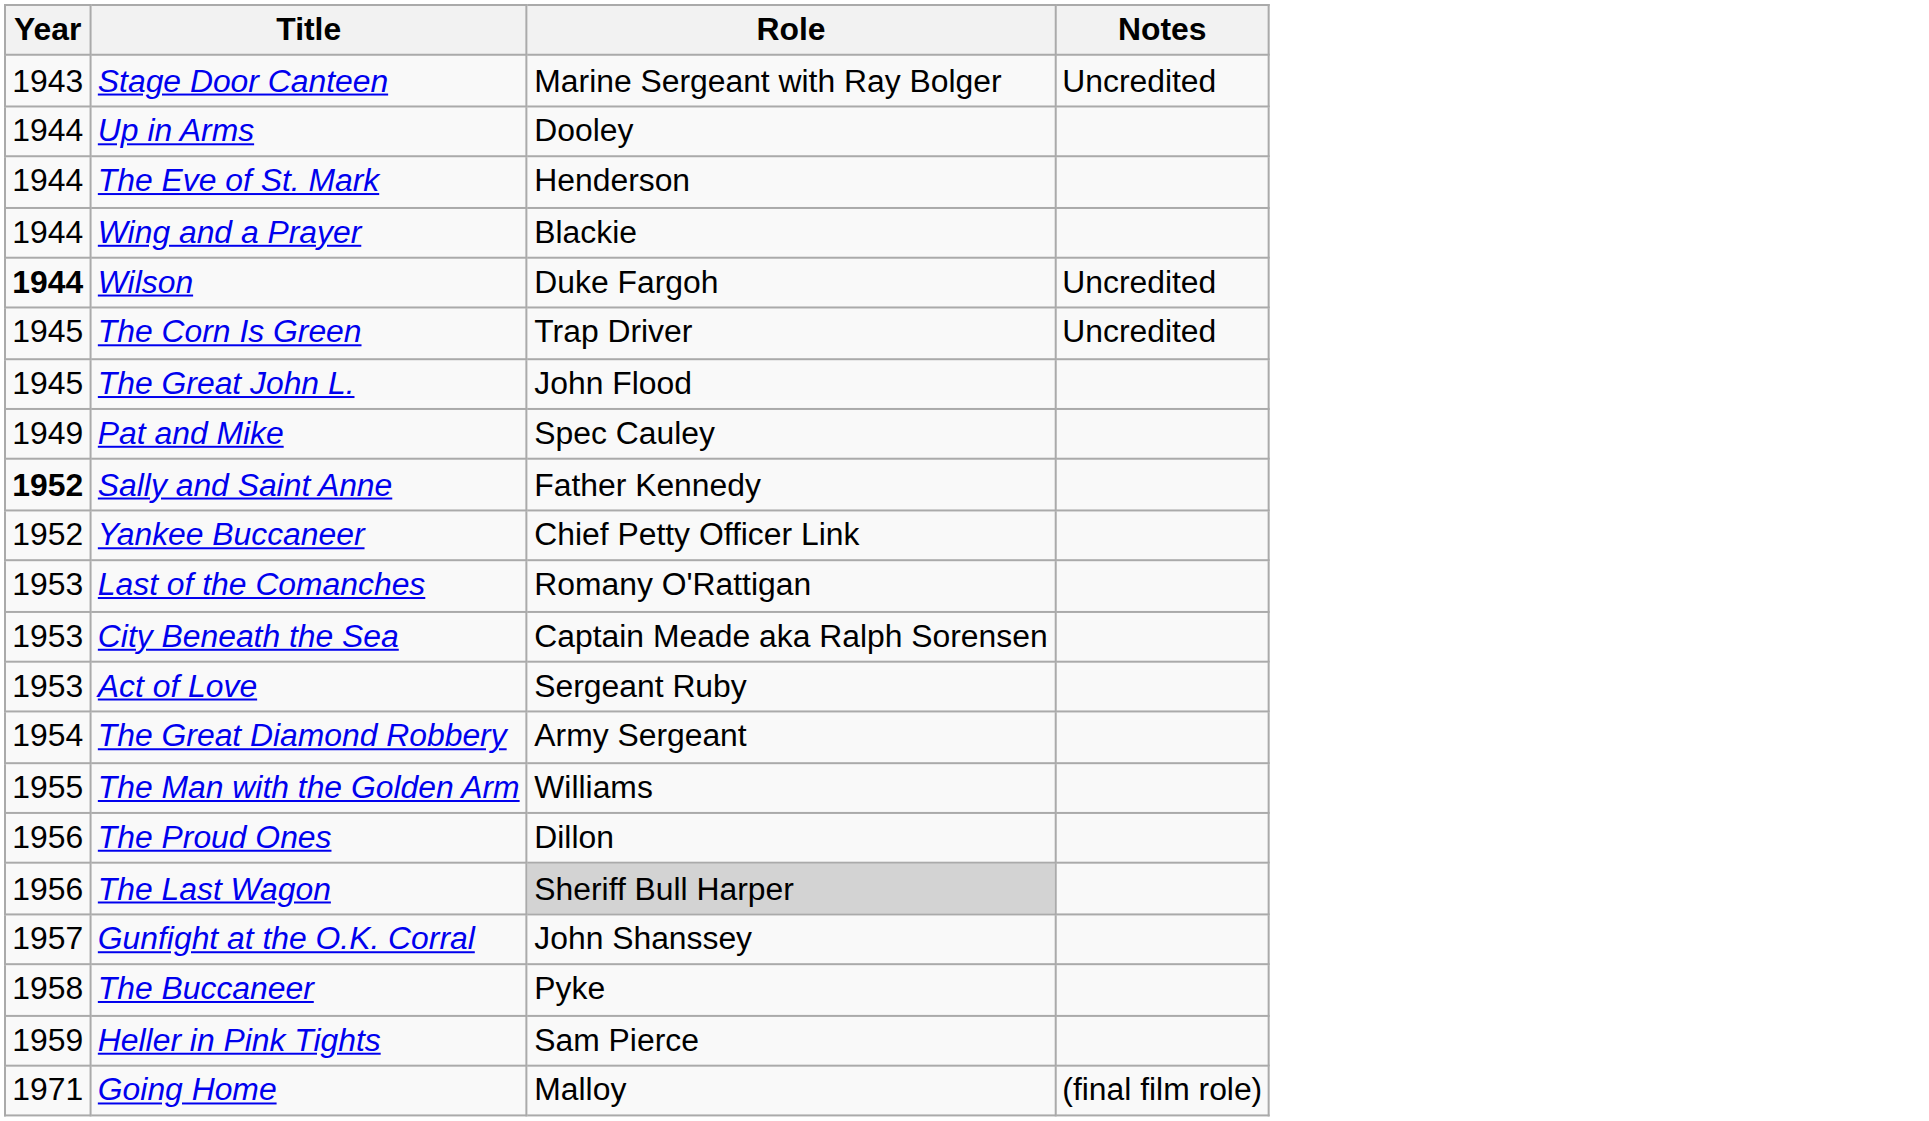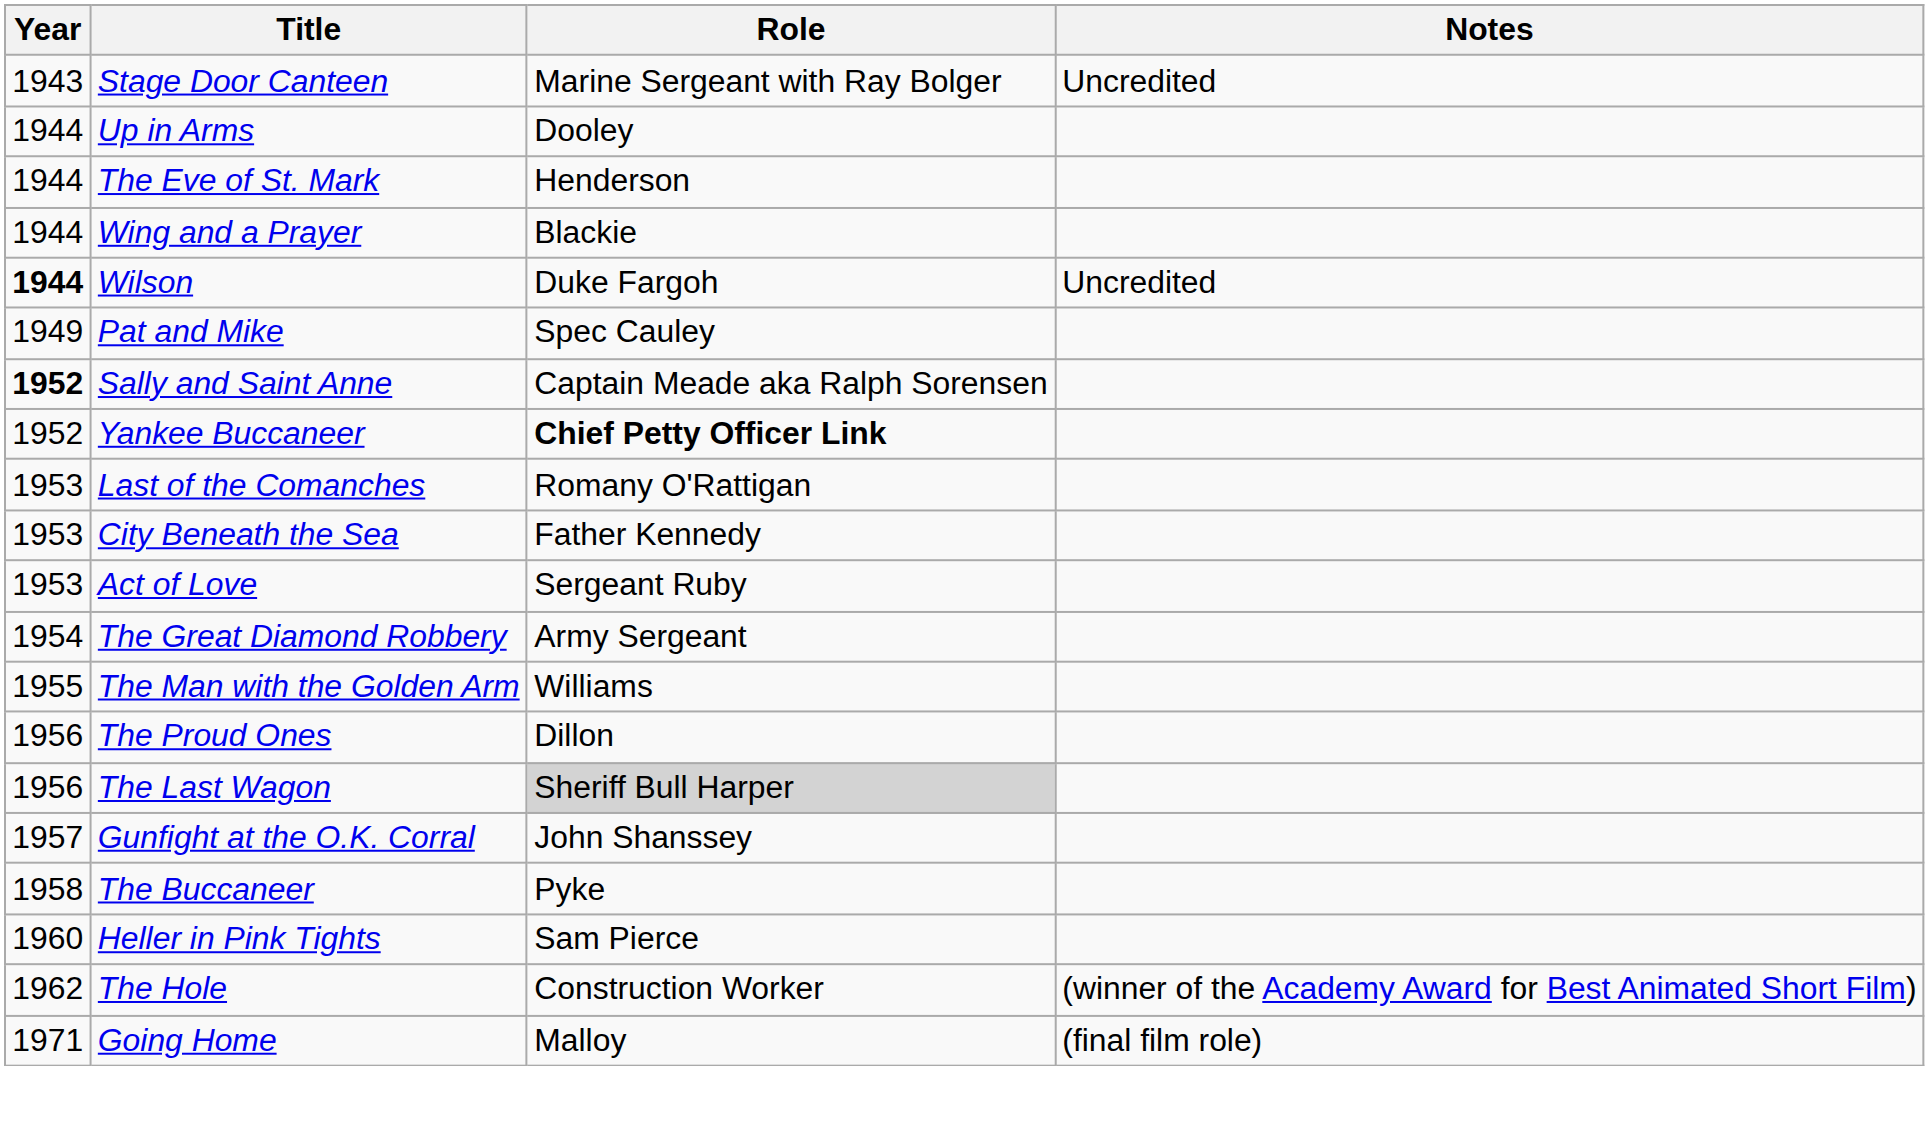 <table class="wikitable">
 <tr>
 <th>Year</th>
 <th>Title</th>
 <th>Role</th>
 <th>Notes</th>
 </tr>
 <tr>
 <td>1943</td>
 <td><em><a href='#'>Stage Door Canteen</a></em></td>
 <td>Marine Sergeant with Ray Bolger</td>
 <td>Uncredited</td>
 </tr>
 <tr>
 <td>1944</td>
 <td><em><a href='#'>Up in Arms</a></em></td>
 <td>Dooley</td>
 <td></td>
 </tr>
 <tr>
 <td>1944</td>
 <td><em><a href='#'>The Eve of St. Mark</a></em></td>
 <td>Henderson</td>
 <td></td>
 </tr>
 <tr>
 <td>1944</td>
 <td><em><a href='#'>Wing and a Prayer</a></em></td>
 <td>Blackie</td>
 <td></td>
 </tr>
 <tr>
 <td><strong>1944</strong></td>
 <td><em><a href='#'>Wilson</a></em></td>
 <td>Duke Fargoh</td>
 <td>Uncredited</td>
 </tr>
 <tr>
-<td>1945</td>
-<td><em><a href='#'>The Corn Is Green</a></em></td>
-<td>Trap Driver</td>
-<td>Uncredited</td>
-</tr>
-<tr>
-<td>1945</td>
-<td><em><a href='#'>The Great John L.</a></em></td>
-<td>John Flood</td>
-<td></td>
-</tr>
-<tr>
 <td>1949</td>
 <td><em><a href='#'>Pat and Mike</a></em></td>
 <td>Spec Cauley</td>
 <td></td>
 </tr>
 <tr>
 <td><strong>1952</strong></td>
 <td><em><a href='#'>Sally and Saint Anne</a></em></td>
-<td>Father Kennedy</td>
+<td>Captain Meade aka Ralph Sorensen</td>
 <td></td>
 </tr>
 <tr>
 <td>1952</td>
 <td><em><a href='#'>Yankee Buccaneer</a></em></td>
-<td>Chief Petty Officer Link</td>
+<td><strong>Chief Petty Officer Link</strong></td>
 <td></td>
 </tr>
 <tr>
 <td>1953</td>
 <td><em><a href='#'>Last of the Comanches</a></em></td>
 <td>Romany O'Rattigan</td>
 <td></td>
 </tr>
 <tr>
 <td>1953</td>
 <td><em><a href='#'>City Beneath the Sea</a></em></td>
-<td>Captain Meade aka Ralph Sorensen</td>
+<td>Father Kennedy</td>
 <td></td>
 </tr>
 <tr>
 <td>1953</td>
 <td><em><a href='#'>Act of Love</a></em></td>
 <td>Sergeant Ruby</td>
 <td></td>
 </tr>
 <tr>
 <td>1954</td>
 <td><em><a href='#'>The Great Diamond Robbery</a></em></td>
 <td>Army Sergeant</td>
 <td></td>
 </tr>
 <tr>
 <td>1955</td>
 <td><em><a href='#'>The Man with the Golden Arm</a></em></td>
 <td>Williams</td>
 <td></td>
 </tr>
 <tr>
 <td>1956</td>
 <td><em><a href='#'>The Proud Ones</a></em></td>
 <td>Dillon</td>
 <td></td>
 </tr>
 <tr>
 <td>1956</td>
 <td><em><a href='#'>The Last Wagon</a></em></td>
 <td style="background: lightgrey;">Sheriff Bull Harper</td>
 <td></td>
 </tr>
 <tr>
 <td>1957</td>
 <td><em><a href='#'>Gunfight at the O.K. Corral</a></em></td>
 <td>John Shanssey</td>
 <td></td>
 </tr>
 <tr>
 <td>1958</td>
 <td><em><a href='#'>The Buccaneer</a></em></td>
 <td>Pyke</td>
 <td></td>
 </tr>
 <tr>
-<td>1959</td>
+<td>1960</td>
 <td><em><a href='#'>Heller in Pink Tights</a></em></td>
 <td>Sam Pierce</td>
 <td></td>
+</tr>
+<tr>
+<td>1962</td>
+<td><em><a href='#'>The Hole</a></em></td>
+<td>Construction Worker</td>
+<td>(winner of the <a href='#'>Academy Award</a> for <a href='#'>Best Animated Short Film</a>)</td>
 </tr>
 <tr>
 <td>1971</td>
 <td><em><a href='#'>Going Home</a></em></td>
 <td>Malloy</td>
 <td>(final film role)</td>
 </tr>
 </table>
